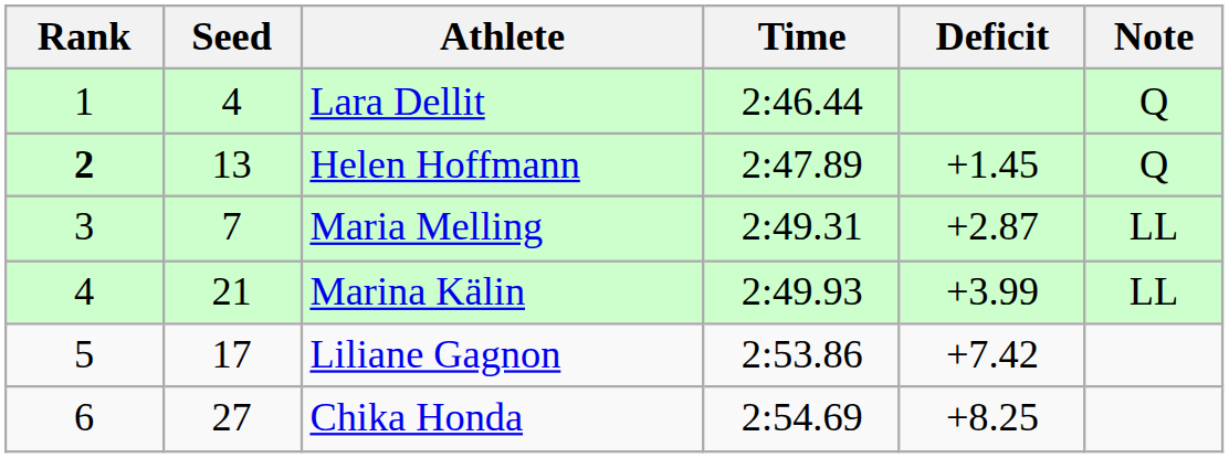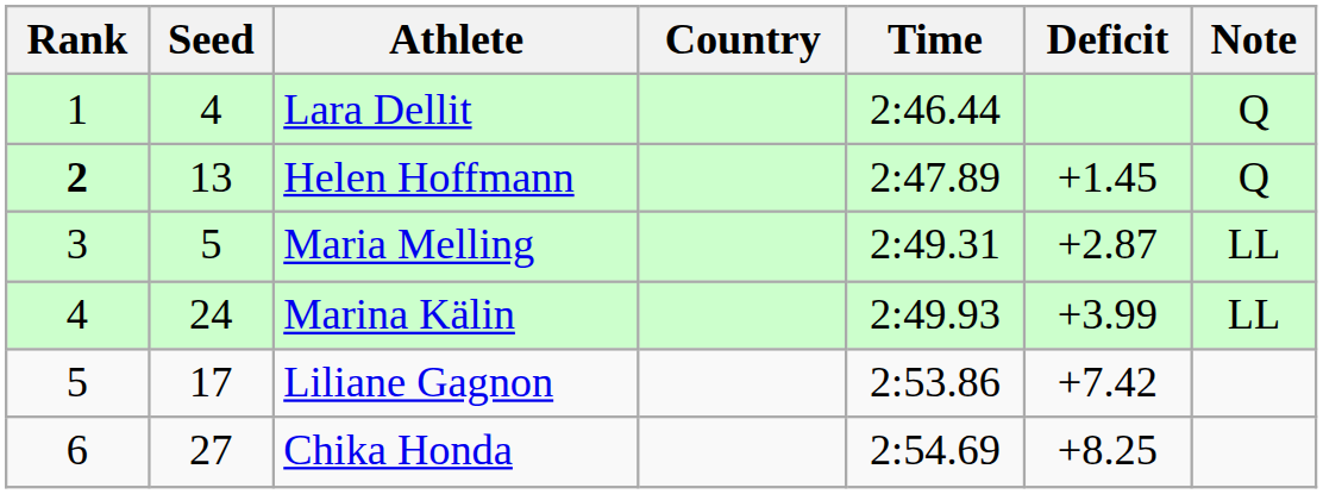 <table class="wikitable sortable" style="text-align:center" width=55%>
 <tr>
 <th>Rank</th>
 <th>Seed</th>
 <th>Athlete</th>
+<th>Country</th>
 <th>Time</th>
 <th>Deficit</th>
 <th>Note</th>
 </tr>
 <tr bgcolor=ccffcc>
 <td>1</td>
 <td>4</td>
 <td align=left><a href='#'>Lara Dellit</a></td>
+<td align=left></td>
 <td>2:46.44</td>
 <td></td>
 <td>Q</td>
 </tr>
 <tr bgcolor=ccffcc>
 <td><strong>2</strong></td>
 <td>13</td>
 <td align=left><a href='#'>Helen Hoffmann</a></td>
+<td align=left></td>
 <td>2:47.89</td>
 <td>+1.45</td>
 <td>Q</td>
 </tr>
 <tr bgcolor=ccffcc>
 <td>3</td>
-<td>7</td>
+<td>5</td>
 <td align=left><a href='#'>Maria Melling</a></td>
+<td align=left></td>
 <td>2:49.31</td>
 <td>+2.87</td>
 <td>LL</td>
 </tr>
 <tr bgcolor=ccffcc>
 <td>4</td>
-<td>21</td>
+<td>24</td>
 <td align=left><a href='#'>Marina Kälin</a></td>
+<td align=left></td>
 <td>2:49.93</td>
 <td>+3.99</td>
 <td>LL</td>
 </tr>
 <tr>
 <td>5</td>
 <td>17</td>
 <td align=left><a href='#'>Liliane Gagnon</a></td>
+<td align=left></td>
 <td>2:53.86</td>
 <td>+7.42</td>
 <td></td>
 </tr>
 <tr>
 <td>6</td>
 <td>27</td>
 <td align=left><a href='#'>Chika Honda</a></td>
+<td align=left></td>
 <td>2:54.69</td>
 <td>+8.25</td>
 <td></td>
 </tr>
 </table>
